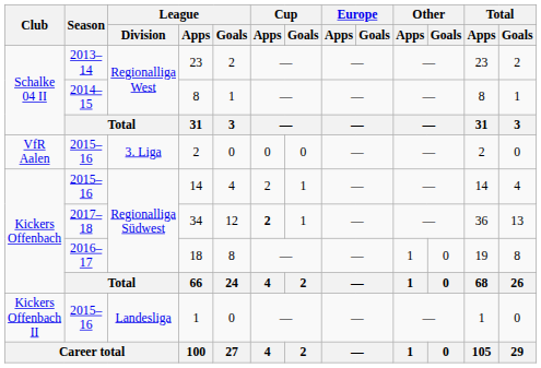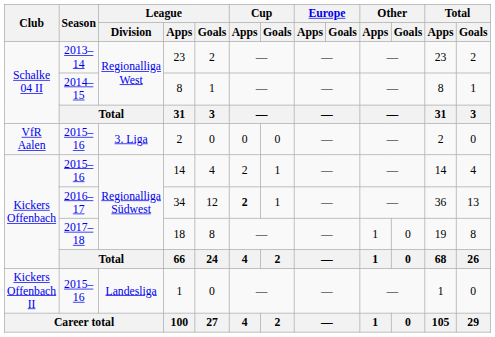 <table class="wikitable" style="text-align:center">
 <tr>
 <th rowspan="2">Club</th>
 <th rowspan="2">Season</th>
 <th colspan="3">League</th>
 <th colspan="2">Cup</th>
 <th colspan="2"><a href='#'>Europe</a></th>
 <th colspan="2">Other</th>
 <th colspan="2">Total</th>
 </tr>
 <tr>
 <th>Division</th>
 <th>Apps</th>
 <th>Goals</th>
 <th>Apps</th>
 <th>Goals</th>
 <th>Apps</th>
 <th>Goals</th>
 <th>Apps</th>
 <th>Goals</th>
 <th>Apps</th>
 <th>Goals</th>
 </tr>
 <tr>
 <td rowspan="3"><a href='#'>Schalke 04 II</a></td>
 <td><a href='#'>2013–14</a></td>
 <td rowspan="2"><a href='#'>Regionalliga West</a></td>
 <td>23</td>
 <td>2</td>
 <td colspan="2">—</td>
 <td colspan="2">—</td>
 <td colspan="2">—</td>
 <td>23</td>
 <td>2</td>
 </tr>
 <tr>
 <td><a href='#'>2014–15</a></td>
 <td>8</td>
 <td>1</td>
 <td colspan="2">—</td>
 <td colspan="2">—</td>
 <td colspan="2">—</td>
 <td>8</td>
 <td>1</td>
 </tr>
 <tr>
 <th colspan="2">Total</th>
 <th>31</th>
 <th>3</th>
 <th colspan="2">—</th>
 <th colspan="2">—</th>
 <th colspan="2">—</th>
 <th>31</th>
 <th>3</th>
 </tr>
 <tr>
 <td><a href='#'>VfR Aalen</a></td>
 <td><a href='#'>2015–16</a></td>
 <td><a href='#'>3. Liga</a></td>
 <td>2</td>
 <td>0</td>
 <td>0</td>
 <td>0</td>
 <td colspan="2">—</td>
 <td colspan="2">—</td>
 <td>2</td>
 <td>0</td>
 </tr>
 <tr>
 <td rowspan="4"><a href='#'>Kickers Offenbach</a></td>
 <td><a href='#'>2015–16</a></td>
 <td rowspan="3"><a href='#'>Regionalliga Südwest</a></td>
 <td>14</td>
 <td>4</td>
 <td>2</td>
 <td>1</td>
 <td colspan="2">—</td>
 <td colspan="2">—</td>
 <td>14</td>
 <td>4</td>
 </tr>
 <tr>
-<td><a href='#'>2017–18</a></td>
+<td><a href='#'>2016–17</a></td>
 <td>34</td>
 <td>12</td>
 <td><strong>2</strong></td>
 <td>1</td>
 <td colspan="2">—</td>
 <td colspan="2">—</td>
 <td>36</td>
 <td>13</td>
 </tr>
 <tr>
-<td><a href='#'>2016–17</a></td>
+<td><a href='#'>2017–18</a></td>
 <td>18</td>
 <td>8</td>
 <td colspan="2">—</td>
 <td colspan="2">—</td>
 <td>1</td>
 <td>0</td>
 <td>19</td>
 <td>8</td>
 </tr>
 <tr>
 <th colspan="2">Total</th>
 <th>66</th>
 <th>24</th>
 <th>4</th>
 <th>2</th>
 <th colspan="2">—</th>
 <th>1</th>
 <th>0</th>
 <th>68</th>
 <th>26</th>
 </tr>
 <tr>
 <td><a href='#'>Kickers Offenbach II</a></td>
 <td><a href='#'>2015–16</a></td>
 <td><a href='#'>Landesliga</a></td>
 <td>1</td>
 <td>0</td>
 <td colspan="2">—</td>
 <td colspan="2">—</td>
 <td colspan="2">—</td>
 <td>1</td>
 <td>0</td>
 </tr>
 <tr>
 <th colspan="3">Career total</th>
 <th>100</th>
 <th>27</th>
 <th>4</th>
 <th>2</th>
 <th colspan="2">—</th>
 <th>1</th>
 <th>0</th>
 <th>105</th>
 <th>29</th>
 </tr>
 </table>
